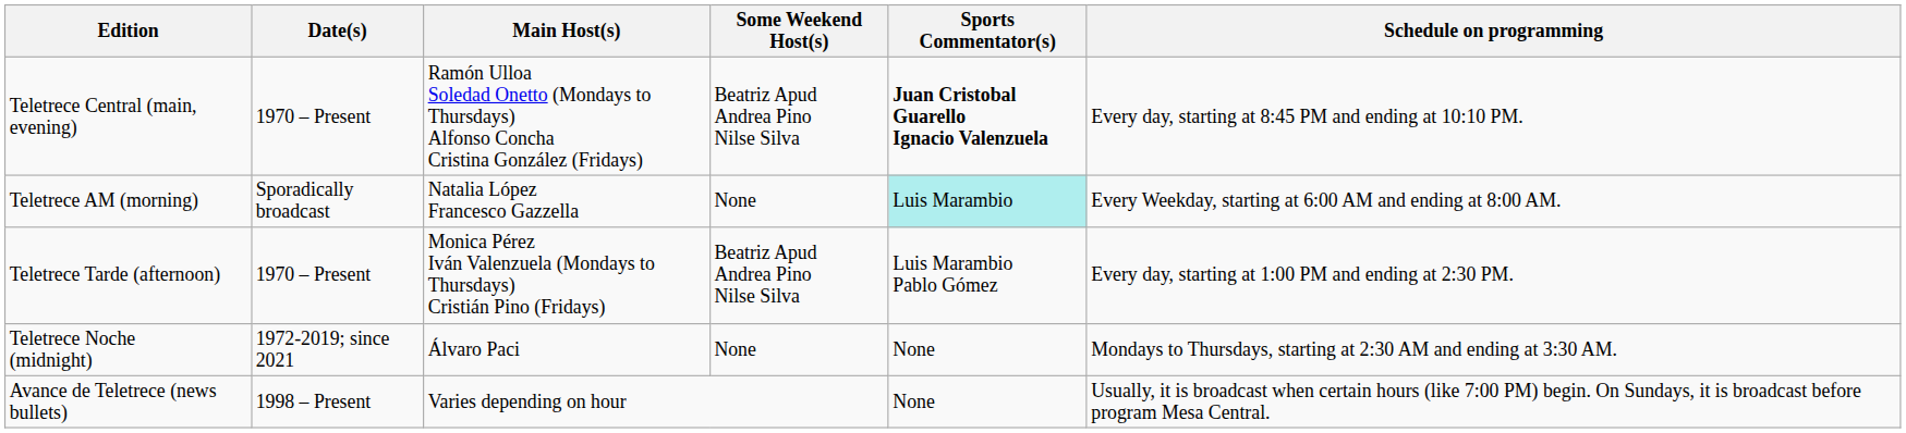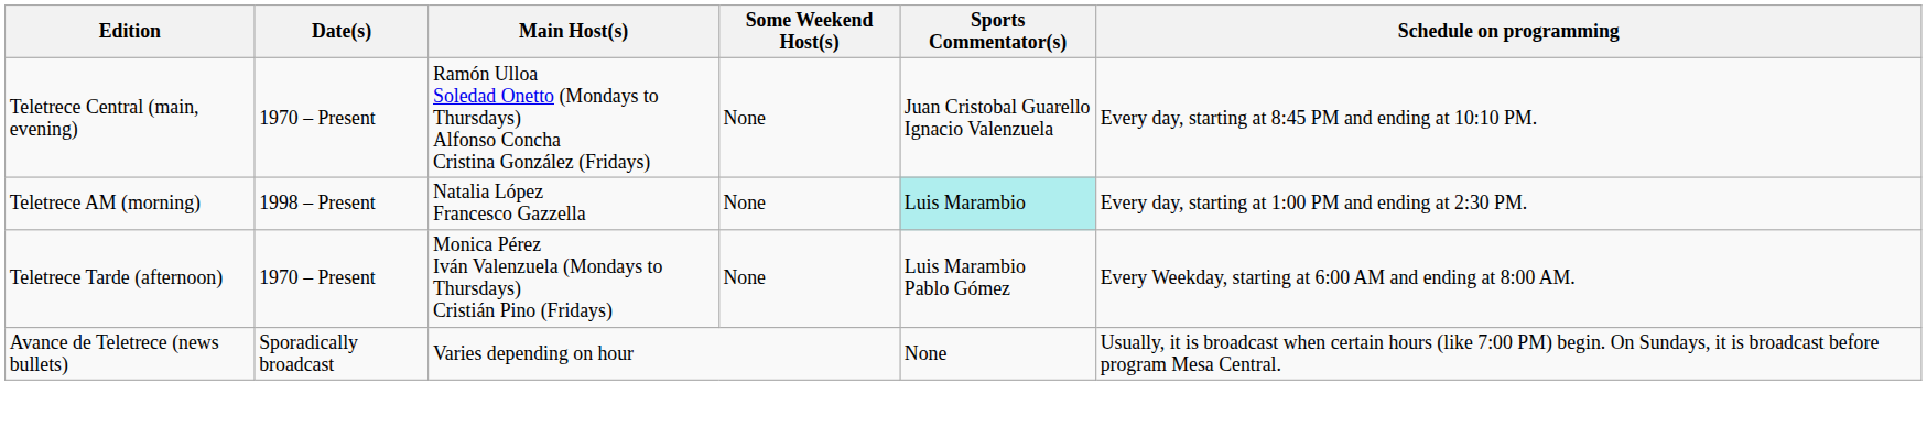 <table class="wikitable">
 <tr>
 <th>Edition</th>
 <th>Date(s)</th>
 <th>Main Host(s)</th>
 <th>Some Weekend Host(s)</th>
 <th>Sports Commentator(s)</th>
 <th>Schedule on programming</th>
 </tr>
 <tr>
 <td>Teletrece Central (main, evening)</td>
 <td>1970 – Present</td>
 <td>Ramón Ulloa<br><a href='#'>Soledad Onetto</a> (Mondays to Thursdays)<br>Alfonso Concha<br>Cristina González (Fridays)</td>
-<td>Beatriz Apud<br>Andrea Pino<br>Nilse Silva</td>
-<td><strong>Juan Cristobal Guarello<br>Ignacio Valenzuela</strong></td>
+<td>None</td>
+<td>Juan Cristobal Guarello<br>Ignacio Valenzuela</td>
 <td>Every day, starting at 8:45 PM and ending at 10:10 PM.</td>
 </tr>
 <tr>
 <td>Teletrece AM (morning)</td>
-<td>Sporadically broadcast</td>
+<td>1998 – Present</td>
 <td>Natalia López<br>Francesco Gazzella</td>
 <td>None</td>
 <td style="background: paleturquoise;">Luis Marambio</td>
-<td>Every Weekday, starting at 6:00 AM and ending at 8:00 AM.</td>
+<td>Every day, starting at 1:00 PM and ending at 2:30 PM.</td>
 </tr>
 <tr>
 <td>Teletrece Tarde (afternoon)</td>
 <td>1970 – Present</td>
 <td>Monica Pérez<br>Iván Valenzuela (Mondays to Thursdays)<br>Cristián Pino (Fridays)</td>
-<td>Beatriz Apud<br>Andrea Pino<br>Nilse Silva</td>
+<td>None</td>
 <td>Luis Marambio<br>Pablo Gómez</td>
-<td>Every day, starting at 1:00 PM and ending at 2:30 PM.</td>
-</tr>
-<tr>
-<td>Teletrece Noche<br>(midnight)</td>
-<td>1972-2019; since 2021</td>
-<td>Álvaro Paci</td>
-<td>None</td>
-<td>None</td>
-<td>Mondays to Thursdays, starting at 2:30 AM and ending at 3:30 AM.</td>
+<td>Every Weekday, starting at 6:00 AM and ending at 8:00 AM.</td>
 </tr>
 <tr>
 <td>Avance de Teletrece (news bullets)</td>
-<td>1998 – Present</td>
+<td>Sporadically broadcast</td>
 <td colspan=2>Varies depending on hour</td>
 <td>None</td>
 <td>Usually, it is broadcast when certain hours (like 7:00 PM) begin. On Sundays, it is broadcast before program Mesa Central.</td>
 </tr>
 </table>
